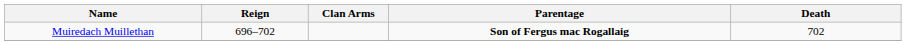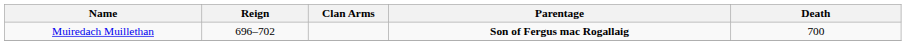 <table style="text-align:center; width:100%" class="wikitable">
 <tr>
 <th style="width:22%">Name</th>
 <th>Reign</th>
 <th style="width:105px">Clan Arms</th>
 <th>Parentage</th>
 <th style="width:19%">Death</th>
 </tr>
 <tr>
 <td><a href='#'>Muiredach Muillethan</a></td>
 <td>696–702</td>
 <td></td>
 <td><strong>Son of Fergus mac Rogallaig</strong></td>
-<td>702</td>
+<td>700</td>
 </tr>
 <tr>
 </tr>
 </table>
